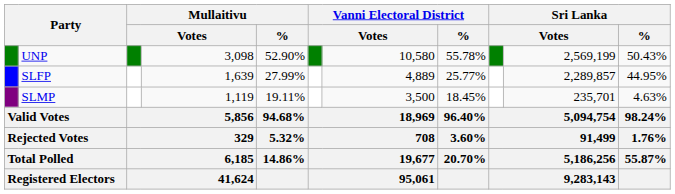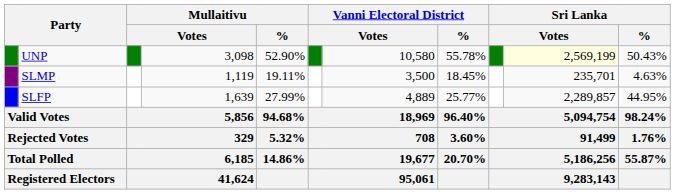 <table class="wikitable">
 <tr>
 <th colspan="2" width="144px"rowspan="2">Party</th>
 <th colspan="3" width="216px">Mullaitivu</th>
 <th colspan="3" width="216px"><a href='#'>Vanni Electoral District</a></th>
 <th colspan="3" width="216px">Sri Lanka</th>
 </tr>
 <tr>
 <th colspan="2" width="144px">Votes</th>
 <th>%</th>
 <th colspan="2" width="144px">Votes</th>
 <th>%</th>
 <th colspan="2" width="144px">Votes</th>
 <th>%</th>
 </tr>
 <tr>
 <td style="background-color:green;" width="10px"></td>
 <td style="text-align:left;"><a href='#'>UNP</a></td>
 <td style="background-color:green;" width="10px"></td>
 <td style="text-align:right;">3,098</td>
 <td style="text-align:right;">52.90%</td>
 <td style="background-color:green;" width="10px"></td>
 <td style="text-align:right;">10,580</td>
 <td style="text-align:right;">55.78%</td>
 <td style="background-color:green;" width="10px"></td>
-<td style="text-align:right;">2,569,199</td>
+<td style="background: lightyellow; text-align:right;">2,569,199</td>
 <td style="text-align:right;">50.43%</td>
+</tr>
+<tr>
+<td style="background-color:purple;" width="10px"></td>
+<td style="text-align:left;"><a href='#'>SLMP</a></td>
+<td style="background-color:white;" width="10px"></td>
+<td style="text-align:right;">1,119</td>
+<td style="text-align:right;">19.11%</td>
+<td style="background-color:white;" width="10px"></td>
+<td style="text-align:right;">3,500</td>
+<td style="text-align:right;">18.45%</td>
+<td style="background-color:white;" width="10px"></td>
+<td style="text-align:right;">235,701</td>
+<td style="text-align:right;">4.63%</td>
 </tr>
 <tr>
 <td style="background-color:blue;" width="10px"></td>
 <td style="text-align:left;"><a href='#'>SLFP</a></td>
 <td style="background-color:white;" width="10px"></td>
 <td style="text-align:right;">1,639</td>
 <td style="text-align:right;">27.99%</td>
 <td style="background-color:white;" width="10px"></td>
 <td style="text-align:right;">4,889</td>
 <td style="text-align:right;">25.77%</td>
 <td style="background-color:white;" width="10px"></td>
 <td style="text-align:right;">2,289,857</td>
 <td style="text-align:right;">44.95%</td>
-</tr>
-<tr>
-<td style="background-color:purple;" width="10px"></td>
-<td style="text-align:left;"><a href='#'>SLMP</a></td>
-<td style="background-color:white;" width="10px"></td>
-<td style="text-align:right;">1,119</td>
-<td style="text-align:right;">19.11%</td>
-<td style="background-color:white;" width="10px"></td>
-<td style="text-align:right;">3,500</td>
-<td style="text-align:right;">18.45%</td>
-<td style="background-color:white;" width="10px"></td>
-<td style="text-align:right;">235,701</td>
-<td style="text-align:right;">4.63%</td>
 </tr>
 <tr>
 <th colspan="2" width="144px"style="text-align:left;">Valid Votes</th>
 <th style="text-align:right;"colspan="2" width="144px">5,856</th>
 <th style="text-align:right;">94.68%</th>
 <th style="text-align:right;"colspan="2" width="144px">18,969</th>
 <th style="text-align:right;">96.40%</th>
 <th style="text-align:right;"colspan="2" width="144px">5,094,754</th>
 <th style="text-align:right;">98.24%</th>
 </tr>
 <tr>
 <th colspan="2" width="144px"style="text-align:left;">Rejected Votes</th>
 <th style="text-align:right;"colspan="2" width="144px">329</th>
 <th style="text-align:right;">5.32%</th>
 <th style="text-align:right;"colspan="2" width="144px">708</th>
 <th style="text-align:right;">3.60%</th>
 <th style="text-align:right;"colspan="2" width="144px">91,499</th>
 <th style="text-align:right;">1.76%</th>
 </tr>
 <tr>
 <th colspan="2" width="144px"style="text-align:left;">Total Polled</th>
 <th style="text-align:right;"colspan="2" width="144px">6,185</th>
 <th style="text-align:right;">14.86%</th>
 <th style="text-align:right;"colspan="2" width="144px">19,677</th>
 <th style="text-align:right;">20.70%</th>
 <th style="text-align:right;"colspan="2" width="144px">5,186,256</th>
 <th style="text-align:right;">55.87%</th>
 </tr>
 <tr>
 <th colspan="2" width="144px"style="text-align:left;">Registered Electors</th>
 <th style="text-align:right;"colspan="2" width="144px">41,624</th>
 <th></th>
 <th style="text-align:right;"colspan="2" width="144px">95,061</th>
 <th></th>
 <th style="text-align:right;"colspan="2" width="144px">9,283,143</th>
 <th></th>
 </tr>
 </table>
